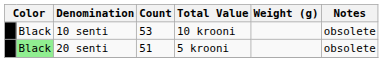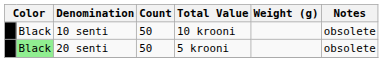 <table class="wikitable">
 <tr>
 <th colspan=2>Color</th>
 <th>Denomination</th>
 <th>Count</th>
 <th>Total Value</th>
 <th>Weight (g)</th>
 <th>Notes</th>
 </tr>
 <tr>
 <td style="background:Black"> </td>
 <td>Black</td>
 <td>10 senti</td>
-<td>53</td>
+<td>50</td>
 <td>10 krooni</td>
 <td></td>
 <td>obsolete</td>
 </tr>
 <tr>
 <td style="background:Black"> </td>
 <td style="background: lightgreen;">Black</td>
 <td>20 senti</td>
-<td>51</td>
+<td>50</td>
 <td>5 krooni</td>
 <td></td>
 <td>obsolete</td>
 </tr>
 <tr>
 </tr>
 </table>
